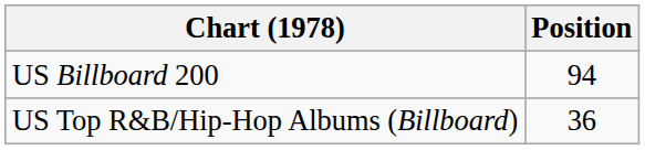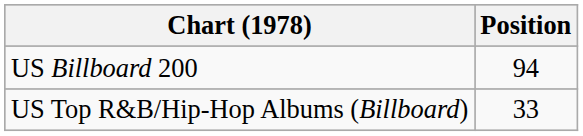 <table class="wikitable sortable">
 <tr>
 <th>Chart (1978)</th>
 <th>Position</th>
 </tr>
 <tr>
 <td>US <em>Billboard</em> 200</td>
 <td align="center">94</td>
 </tr>
 <tr>
 <td>US Top R&B/Hip-Hop Albums (<em>Billboard</em>)</td>
-<td align="center">36</td>
+<td align="center">33</td>
 </tr>
 </table>
